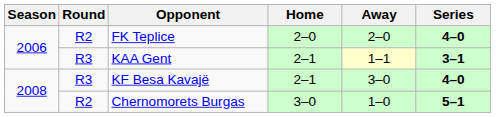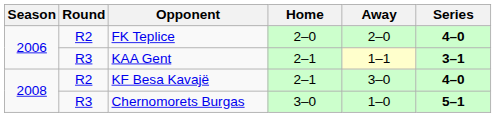 <table class="wikitable">
 <tr>
 <th width=50>Season</th>
 <th width=50>Round</th>
 <th width=180>Opponent</th>
 <th width=80>Home</th>
 <th width=80>Away</th>
 <th width=80>Series</th>
 </tr>
 <tr>
 <td align=center rowspan=2><a href='#'>2006</a></td>
 <td align=center><a href='#'>R2</a></td>
 <td> <a href='#'>FK Teplice</a></td>
 <td align="center" bgcolor="#CCFFCC">2–0</td>
 <td align="center" bgcolor="#CCFFCC">2–0</td>
 <td align="center" bgcolor="#CCFFCC"><strong>4–0</strong></td>
 </tr>
 <tr>
 <td align=center><a href='#'>R3</a></td>
 <td> <a href='#'>KAA Gent</a></td>
 <td align="center" bgcolor="#CCFFCC">2–1</td>
 <td align="center" bgcolor="#FFFFCC">1–1</td>
 <td align="center" bgcolor="#CCFFCC"><strong>3–1</strong></td>
 </tr>
 <tr>
 <td align=center rowspan=2><a href='#'>2008</a></td>
-<td align=center><a href='#'>R3</a></td>
+<td align=center><a href='#'>R2</a></td>
 <td> <a href='#'>KF Besa Kavajë</a></td>
 <td align="center" bgcolor="#CCFFCC">2–1</td>
 <td align="center" bgcolor="#CCFFCC">3–0</td>
 <td align="center" bgcolor="#CCFFCC"><strong>4–0</strong></td>
 </tr>
 <tr>
-<td align=center><a href='#'>R2</a></td>
+<td align=center><a href='#'>R3</a></td>
 <td> <a href='#'>Chernomorets Burgas</a></td>
 <td align="center" bgcolor="#CCFFCC">3–0</td>
 <td align="center" bgcolor="#CCFFCC">1–0</td>
 <td align="center" bgcolor="#CCFFCC"><strong>5–1</strong></td>
 </tr>
 </table>
